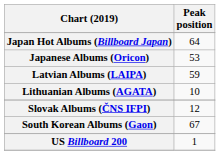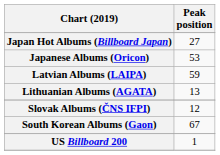 <table class="wikitable sortable plainrowheaders" style="text-align:center">
 <tr>
 <th scope="col">Chart (2019)</th>
 <th scope="col">Peak<br>position</th>
 </tr>
 <tr>
 </tr>
 <tr>
 </tr>
 <tr>
 </tr>
 <tr>
 </tr>
 <tr>
 </tr>
 <tr>
 </tr>
 <tr>
 </tr>
 <tr>
 </tr>
 <tr>
 </tr>
 <tr>
 </tr>
 <tr>
 </tr>
 <tr>
 </tr>
 <tr>
 </tr>
 <tr>
 </tr>
 <tr>
 <th scope="row">Japan Hot Albums (<em><a href='#'>Billboard Japan</a></em>)</th>
-<td>64</td>
+<td>27</td>
 </tr>
 <tr>
 <th scope="row">Japanese Albums (<a href='#'>Oricon</a>)</th>
 <td>53</td>
 </tr>
 <tr>
 <th scope="row">Latvian Albums (<a href='#'>LAIPA</a>)</th>
 <td>59</td>
 </tr>
 <tr>
 <th scope="row">Lithuanian Albums (<a href='#'>AGATA</a>)</th>
-<td>10</td>
+<td>13</td>
 </tr>
 <tr>
 </tr>
 <tr>
 </tr>
 <tr>
 </tr>
 <tr>
 </tr>
 <tr>
 </tr>
 <tr>
 <th scope="row">Slovak Albums (<a href='#'>ČNS IFPI</a>)</th>
 <td>12</td>
 </tr>
 <tr>
 <th scope="row">South Korean Albums (<a href='#'>Gaon</a>)</th>
 <td>67</td>
 </tr>
 <tr>
 </tr>
 <tr>
 </tr>
 <tr>
 </tr>
 <tr>
 </tr>
 <tr>
 <th scope="row">US <a href='#'><em>Billboard</em> 200</a></th>
 <td>1</td>
 </tr>
 <tr>
 </tr>
 <tr>
 </tr>
 </table>
